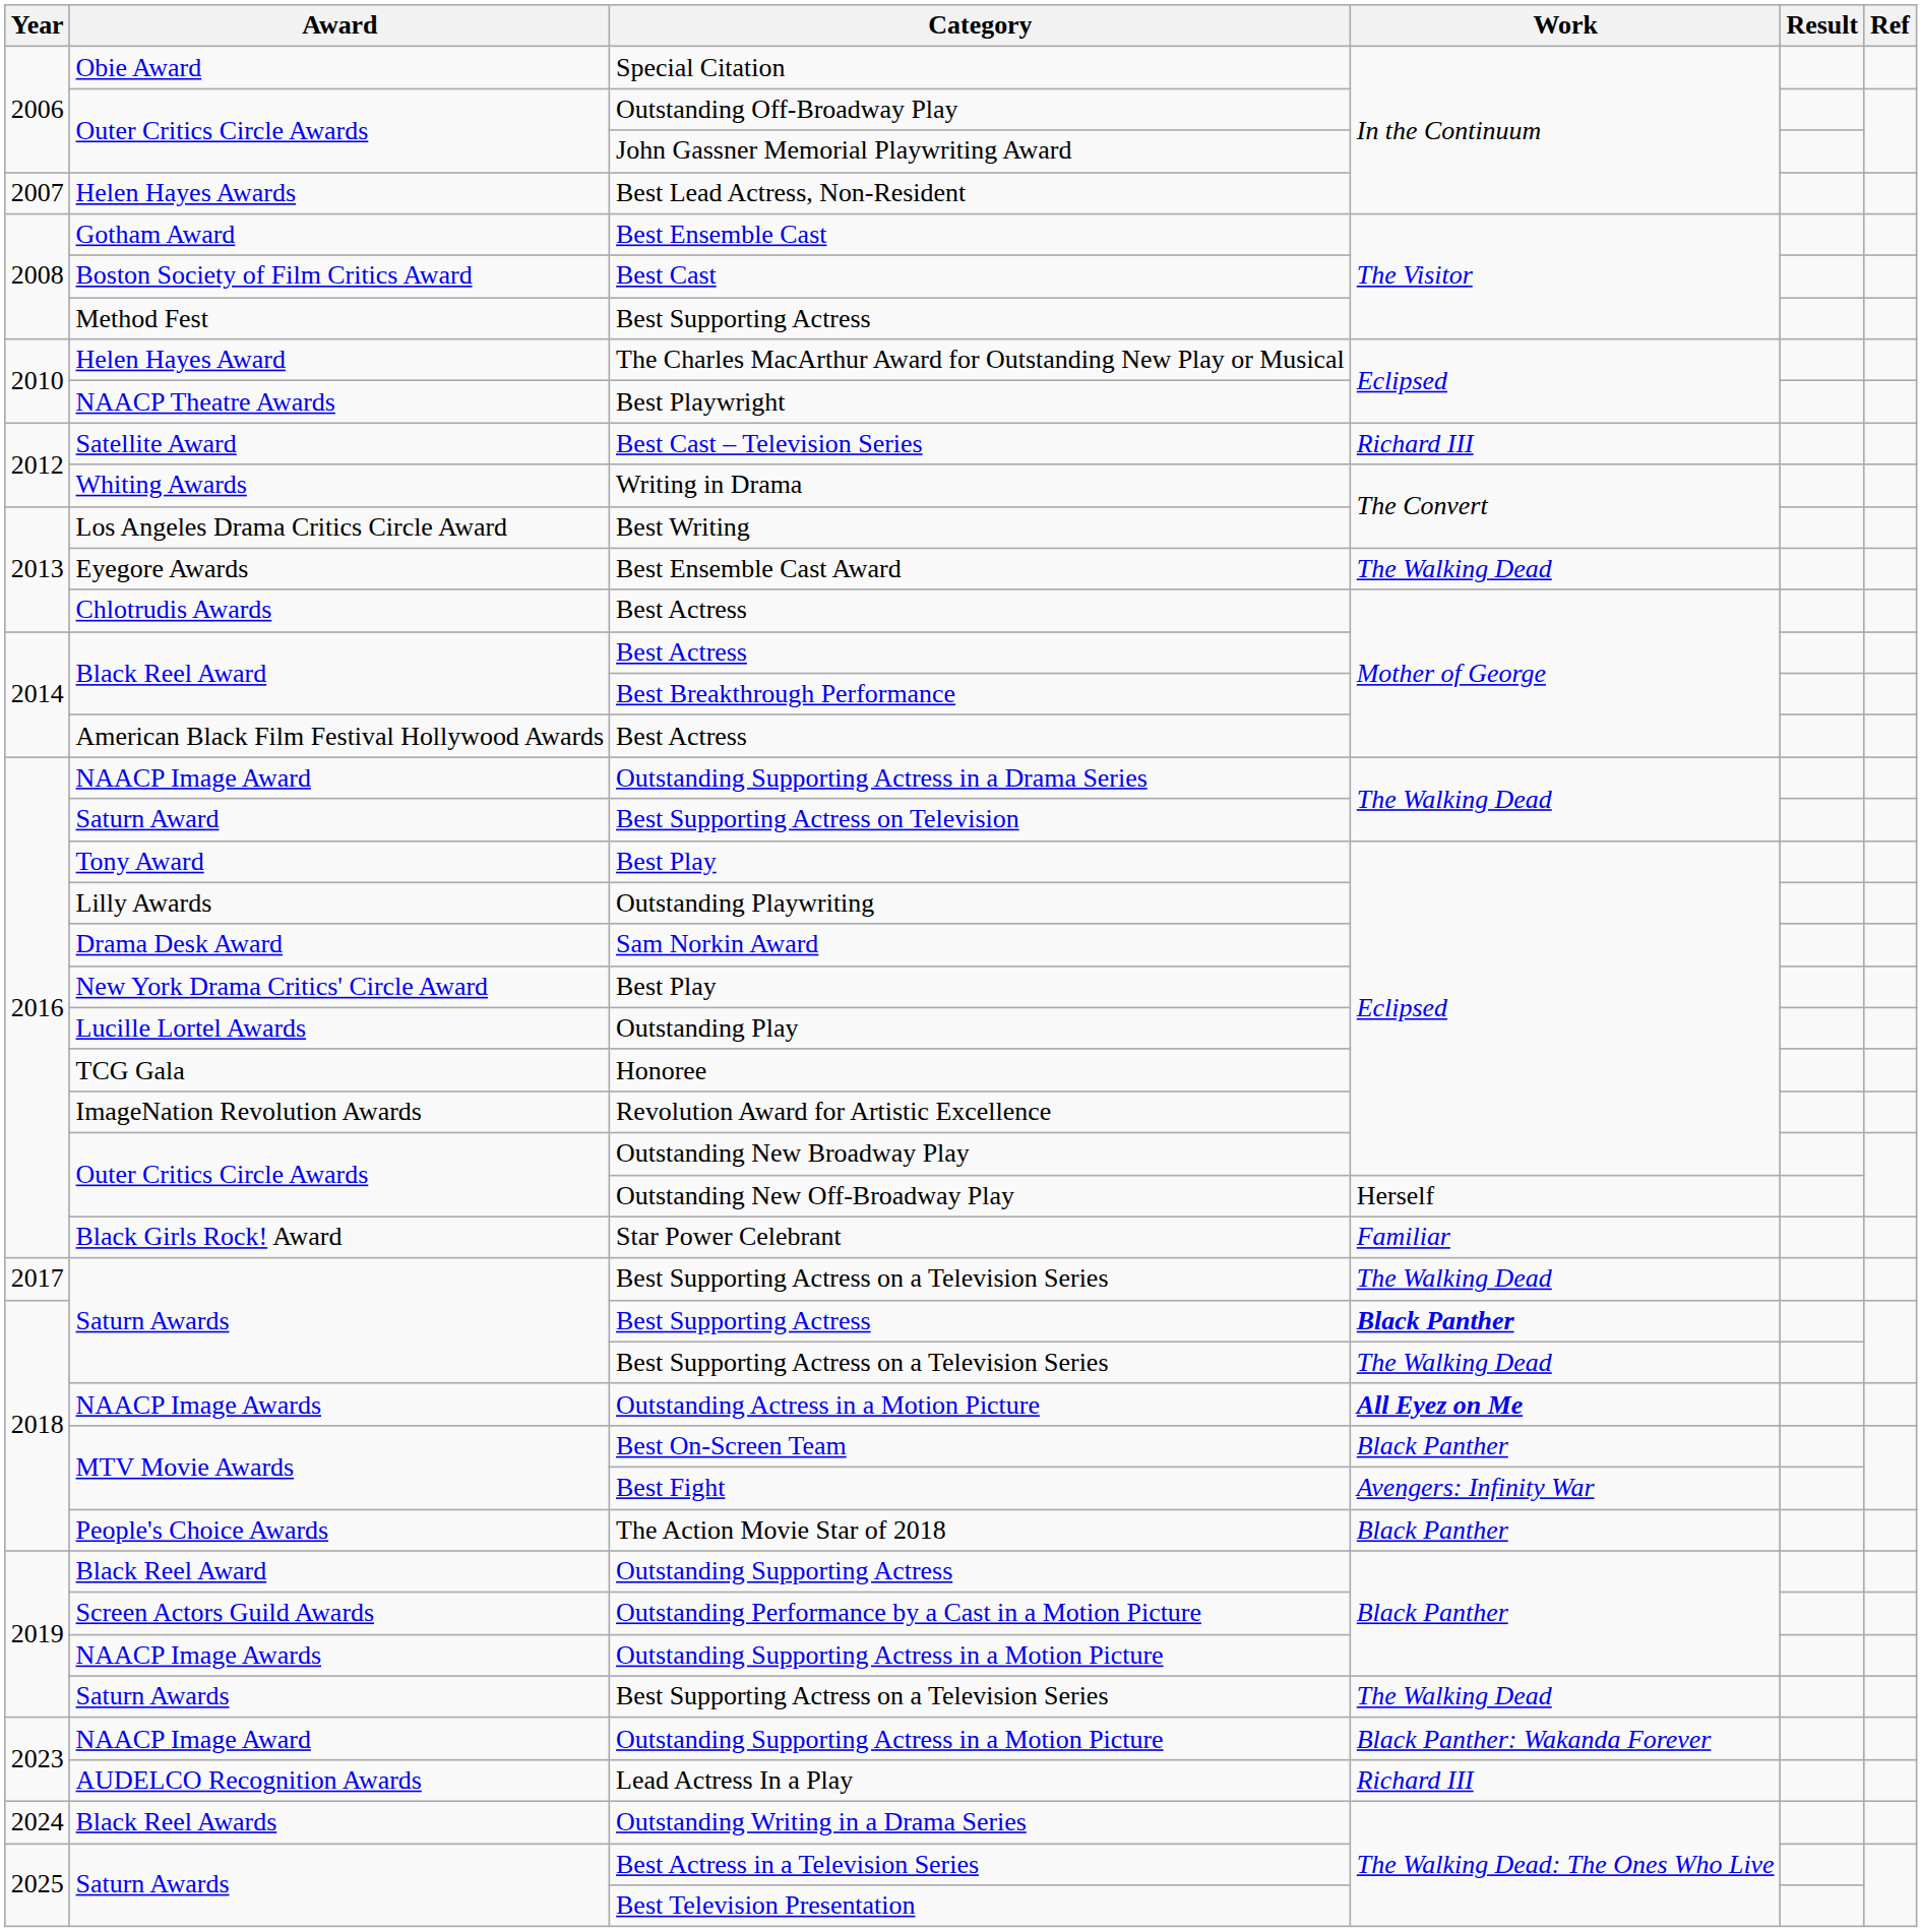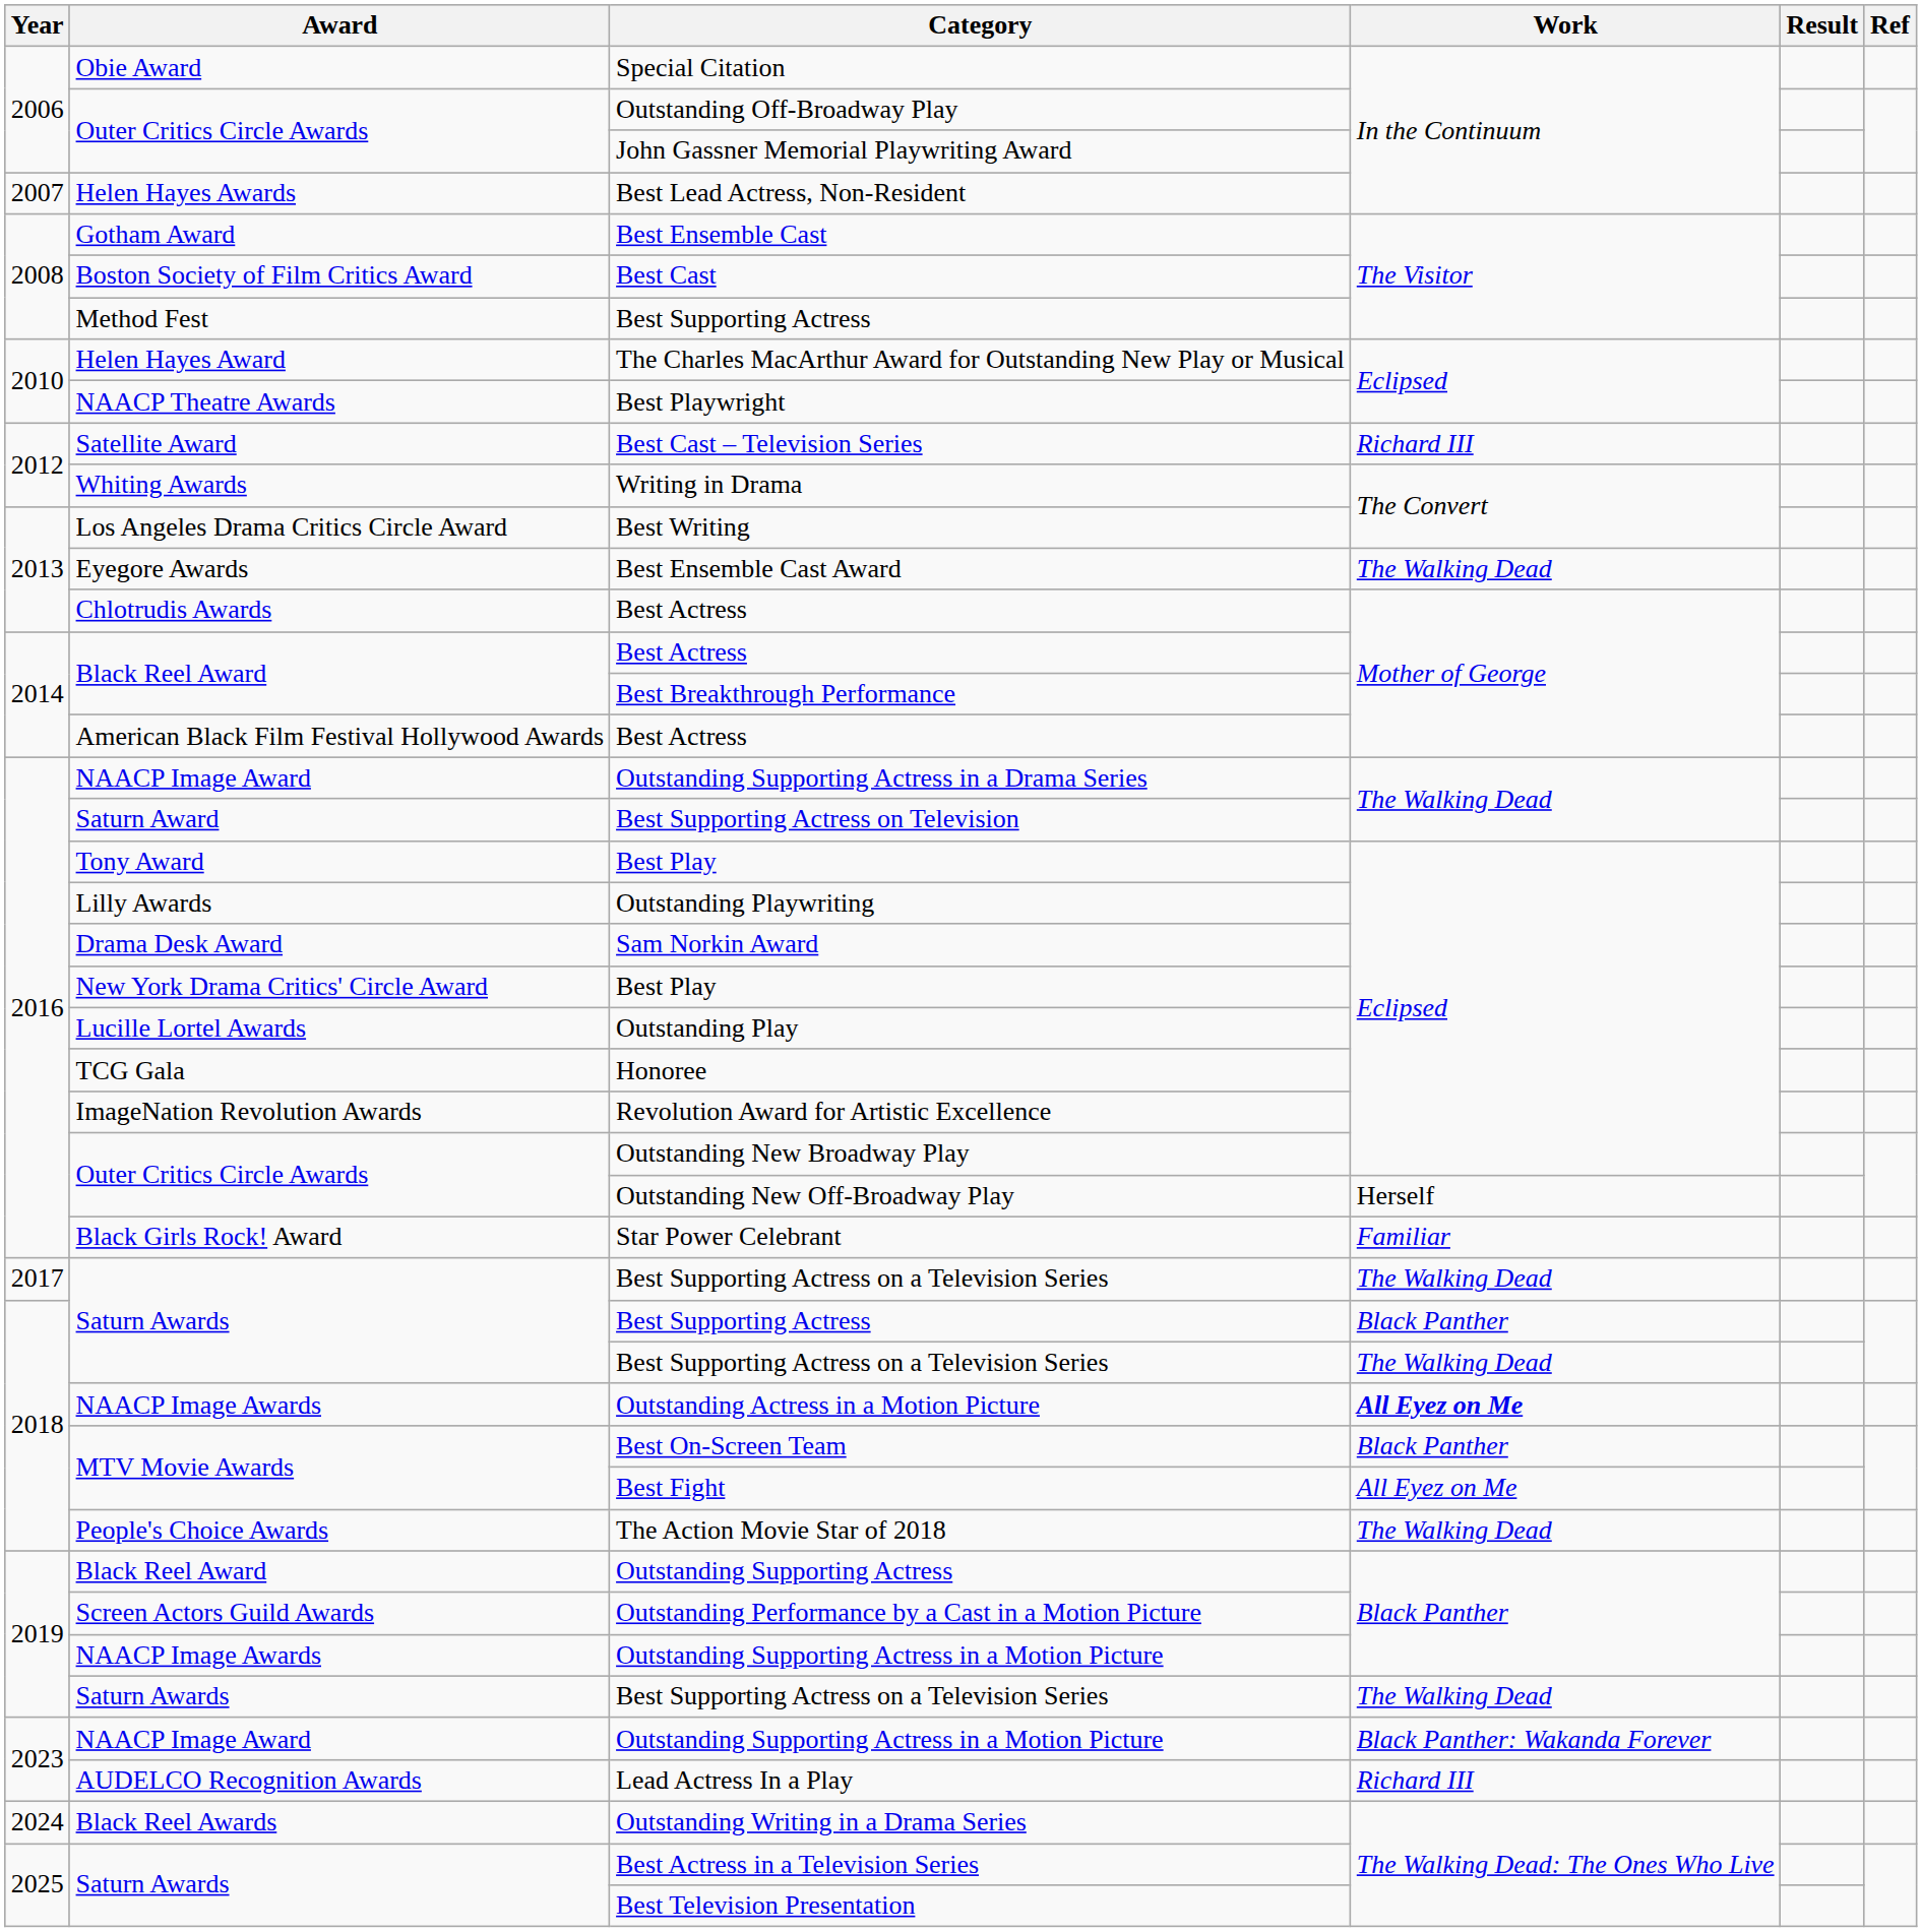 <table class="wikitable">
 <tr>
 <th>Year</th>
 <th>Award</th>
 <th>Category</th>
 <th>Work</th>
 <th>Result</th>
 <th>Ref</th>
 </tr>
 <tr>
 <td rowspan="3">2006</td>
 <td><a href='#'>Obie Award</a></td>
 <td>Special Citation</td>
 <td rowspan="4"><em>In the Continuum</em></td>
 <td></td>
 <td></td>
 </tr>
 <tr>
 <td rowspan="2"><a href='#'>Outer Critics Circle Awards</a></td>
 <td>Outstanding Off-Broadway Play</td>
 <td></td>
 <td rowspan="2"></td>
 </tr>
 <tr>
 <td>John Gassner Memorial Playwriting Award</td>
 <td></td>
 </tr>
 <tr>
 <td>2007</td>
 <td><a href='#'>Helen Hayes Awards</a></td>
 <td>Best Lead Actress, Non-Resident</td>
 <td></td>
 <td></td>
 </tr>
 <tr>
 <td rowspan="3">2008</td>
 <td><a href='#'>Gotham Award</a></td>
 <td><a href='#'>Best Ensemble Cast</a></td>
 <td rowspan="3"><em><a href='#'>The Visitor</a></em></td>
 <td></td>
 <td></td>
 </tr>
 <tr>
 <td><a href='#'>Boston Society of Film Critics Award</a></td>
 <td><a href='#'>Best Cast</a></td>
 <td></td>
 <td></td>
 </tr>
 <tr>
 <td>Method Fest</td>
 <td>Best Supporting Actress</td>
 <td></td>
 <td></td>
 </tr>
 <tr>
 <td rowspan="2">2010</td>
 <td><a href='#'>Helen Hayes Award</a></td>
 <td>The Charles MacArthur Award for Outstanding New Play or Musical</td>
 <td rowspan="2"><em><a href='#'>Eclipsed</a></em></td>
 <td></td>
 <td></td>
 </tr>
 <tr>
 <td><a href='#'>NAACP Theatre Awards</a></td>
 <td>Best Playwright</td>
 <td></td>
 <td></td>
 </tr>
 <tr>
 <td rowspan="2">2012</td>
 <td><a href='#'>Satellite Award</a></td>
 <td><a href='#'>Best Cast – Television Series</a></td>
 <td><em><a href='#'>Richard III</a></em></td>
 <td></td>
 <td></td>
 </tr>
 <tr>
 <td><a href='#'>Whiting Awards</a></td>
 <td>Writing in Drama</td>
 <td rowspan="2"><em>The Convert</em></td>
 <td></td>
 <td></td>
 </tr>
 <tr>
 <td rowspan="3">2013</td>
 <td>Los Angeles Drama Critics Circle Award</td>
 <td>Best Writing</td>
 <td></td>
 <td></td>
 </tr>
 <tr>
 <td>Eyegore Awards</td>
 <td>Best Ensemble Cast Award</td>
 <td><em><a href='#'>The Walking Dead</a></em></td>
 <td></td>
 <td></td>
 </tr>
 <tr>
 <td><a href='#'>Chlotrudis Awards</a></td>
 <td>Best Actress</td>
 <td rowspan="4"><em><a href='#'>Mother of George</a></em></td>
 <td></td>
 <td></td>
 </tr>
 <tr>
 <td rowspan="3">2014</td>
 <td rowspan="2"><a href='#'>Black Reel Award</a></td>
 <td><a href='#'>Best Actress</a></td>
 <td></td>
 <td></td>
 </tr>
 <tr>
 <td><a href='#'>Best Breakthrough Performance</a></td>
 <td></td>
 <td></td>
 </tr>
 <tr>
 <td>American Black Film Festival Hollywood Awards</td>
 <td>Best Actress</td>
 <td></td>
 <td></td>
 </tr>
 <tr>
 <td rowspan="12">2016</td>
 <td><a href='#'>NAACP Image Award</a></td>
 <td><a href='#'>Outstanding Supporting Actress in a Drama Series</a></td>
 <td rowspan="2"><em><a href='#'>The Walking Dead</a></em></td>
 <td></td>
 <td></td>
 </tr>
 <tr>
 <td><a href='#'>Saturn Award</a></td>
 <td><a href='#'>Best Supporting Actress on Television</a></td>
 <td></td>
 <td></td>
 </tr>
 <tr>
 <td><a href='#'>Tony Award</a></td>
 <td><a href='#'>Best Play</a></td>
 <td rowspan="8"><em><a href='#'>Eclipsed</a></em></td>
 <td></td>
 <td></td>
 </tr>
 <tr>
 <td>Lilly Awards</td>
 <td>Outstanding Playwriting</td>
 <td></td>
 <td></td>
 </tr>
 <tr>
 <td><a href='#'>Drama Desk Award</a></td>
 <td><a href='#'>Sam Norkin Award</a></td>
 <td></td>
 <td></td>
 </tr>
 <tr>
 <td><a href='#'>New York Drama Critics' Circle Award</a></td>
 <td>Best Play</td>
 <td></td>
 <td></td>
 </tr>
 <tr>
 <td><a href='#'>Lucille Lortel Awards</a></td>
 <td>Outstanding Play</td>
 <td></td>
 <td></td>
 </tr>
 <tr>
 <td>TCG Gala</td>
 <td>Honoree</td>
 <td></td>
 <td></td>
 </tr>
 <tr>
 <td>ImageNation Revolution Awards</td>
 <td>Revolution Award for Artistic Excellence</td>
 <td></td>
 <td></td>
 </tr>
 <tr>
 <td rowspan="2"><a href='#'>Outer Critics Circle Awards</a></td>
 <td>Outstanding New Broadway Play</td>
 <td></td>
 <td rowspan="2"></td>
 </tr>
 <tr>
 <td>Outstanding New Off-Broadway Play</td>
 <td>Herself</td>
 <td></td>
 </tr>
 <tr>
 <td><a href='#'>Black Girls Rock!</a> Award</td>
 <td>Star Power Celebrant</td>
 <td><em><a href='#'>Familiar</a></em></td>
 <td></td>
 <td></td>
 </tr>
 <tr>
 <td>2017</td>
 <td rowspan="3"><a href='#'>Saturn Awards</a></td>
 <td>Best Supporting Actress on a Television Series</td>
 <td><em><a href='#'>The Walking Dead</a></em></td>
 <td></td>
 <td></td>
 </tr>
 <tr>
 <td rowspan="6">2018</td>
 <td><a href='#'>Best Supporting Actress</a></td>
-<td><strong><em><a href='#'>Black Panther</a></em></strong></td>
+<td><em><a href='#'>Black Panther</a></em></td>
 <td></td>
 <td rowspan="2"></td>
 </tr>
 <tr>
 <td>Best Supporting Actress on a Television Series</td>
 <td><em><a href='#'>The Walking Dead</a></em></td>
 <td></td>
 </tr>
 <tr>
 <td><a href='#'>NAACP Image Awards</a></td>
 <td><a href='#'>Outstanding Actress in a Motion Picture</a></td>
 <td><strong><em><a href='#'>All Eyez on Me</a></em></strong></td>
 <td></td>
 <td></td>
 </tr>
 <tr>
 <td rowspan="2"><a href='#'>MTV Movie Awards</a></td>
 <td><a href='#'>Best On-Screen Team</a></td>
 <td><em><a href='#'>Black Panther</a></em></td>
 <td></td>
 <td rowspan="2"></td>
 </tr>
 <tr>
 <td><a href='#'>Best Fight</a></td>
-<td><em><a href='#'>Avengers: Infinity War</a></em></td>
+<td><em><a href='#'>All Eyez on Me</a></em></td>
 <td></td>
 </tr>
 <tr>
 <td><a href='#'>People's Choice Awards</a></td>
 <td>The Action Movie Star of 2018</td>
-<td><em><a href='#'>Black Panther</a></em></td>
+<td><em><a href='#'>The Walking Dead</a></em></td>
 <td></td>
 <td></td>
 </tr>
 <tr>
 <td rowspan="4">2019</td>
 <td><a href='#'>Black Reel Award</a></td>
 <td><a href='#'>Outstanding Supporting Actress</a></td>
 <td rowspan="3"><em><a href='#'>Black Panther</a></em></td>
 <td></td>
 <td></td>
 </tr>
 <tr>
 <td><a href='#'>Screen Actors Guild Awards</a></td>
 <td><a href='#'>Outstanding Performance by a Cast in a Motion Picture</a></td>
 <td></td>
 <td></td>
 </tr>
 <tr>
 <td><a href='#'>NAACP Image Awards</a></td>
 <td><a href='#'>Outstanding Supporting Actress in a Motion Picture</a></td>
 <td></td>
 <td></td>
 </tr>
 <tr>
 <td><a href='#'>Saturn Awards</a></td>
 <td>Best Supporting Actress on a Television Series</td>
 <td><em><a href='#'>The Walking Dead</a></em></td>
 <td></td>
 <td></td>
 </tr>
 <tr>
 <td rowspan="2">2023</td>
 <td><a href='#'>NAACP Image Award</a></td>
 <td><a href='#'>Outstanding Supporting Actress in a Motion Picture</a></td>
 <td><em><a href='#'>Black Panther: Wakanda Forever</a></em></td>
 <td></td>
 <td></td>
 </tr>
 <tr>
 <td><a href='#'>AUDELCO Recognition Awards</a></td>
 <td>Lead Actress In a Play</td>
 <td><em><a href='#'>Richard III</a></em></td>
 <td></td>
 <td></td>
 </tr>
 <tr>
 <td>2024</td>
 <td><a href='#'>Black Reel Awards</a></td>
 <td><a href='#'>Outstanding Writing in a Drama Series</a></td>
 <td rowspan="3"><em><a href='#'>The Walking Dead: The Ones Who Live</a></em></td>
 <td></td>
 <td></td>
 </tr>
 <tr>
 <td rowspan="2">2025</td>
 <td rowspan="2"><a href='#'>Saturn Awards</a></td>
 <td><a href='#'>Best Actress in a Television Series</a></td>
 <td></td>
 <td rowspan="2"></td>
 </tr>
 <tr>
 <td><a href='#'>Best Television Presentation</a></td>
 <td></td>
 </tr>
 </table>
